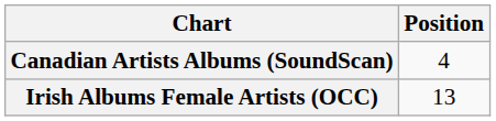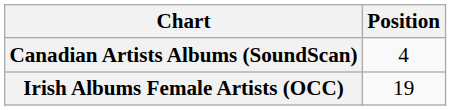 <table class="wikitable sortable plainrowheaders" style="text-align:center">
 <tr>
 <th scope="col">Chart</th>
 <th scope="col">Position</th>
 </tr>
 <tr>
 <th scope="row">Canadian Artists Albums (SoundScan)</th>
 <td>4</td>
 </tr>
 <tr>
 <th scope="row">Irish Albums Female Artists (OCC)</th>
-<td>13</td>
+<td>19</td>
 </tr>
 </table>
